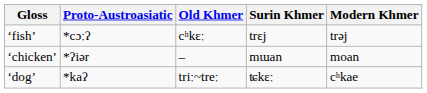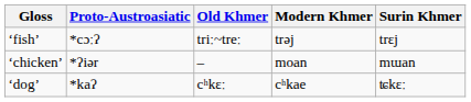 <table class="wikitable">
 <tr>
 <th>Gloss</th>
 <th><a href='#'>Proto-Austroasiatic</a></th>
 <th><a href='#'>Old Khmer</a></th>
+<th>Modern Khmer</th>
 <th>Surin Khmer</th>
-<th>Modern Khmer</th>
 </tr>
 <tr>
 <td>‘fish’</td>
 <td>*cɔːʔ</td>
-<td>cʰkɛː</td>
+<td>triː~treː</td>
+<td>trəj</td>
 <td>trɛj</td>
-<td>trəj</td>
 </tr>
 <tr>
 <td>‘chicken’</td>
 <td>*ʔiər</td>
 <td>–</td>
+<td>moan</td>
 <td>mɯan</td>
-<td>moan</td>
 </tr>
 <tr>
 <td>‘dog’</td>
 <td>*kaʔ</td>
-<td>triː~treː</td>
+<td>cʰkɛː</td>
+<td>cʰkae</td>
 <td>ʨkɛː</td>
-<td>cʰkae</td>
 </tr>
 </table>
